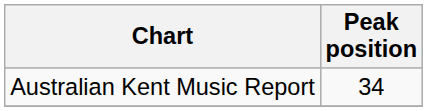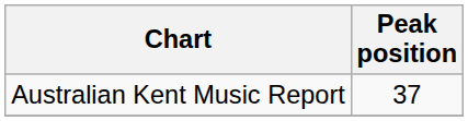 <table class="wikitable">
 <tr>
 <th>Chart</th>
 <th>Peak<br>position</th>
 </tr>
 <tr>
 <td>Australian Kent Music Report</td>
-<td align="center">34</td>
+<td align="center">37</td>
 </tr>
 <tr>
 </tr>
 </table>
